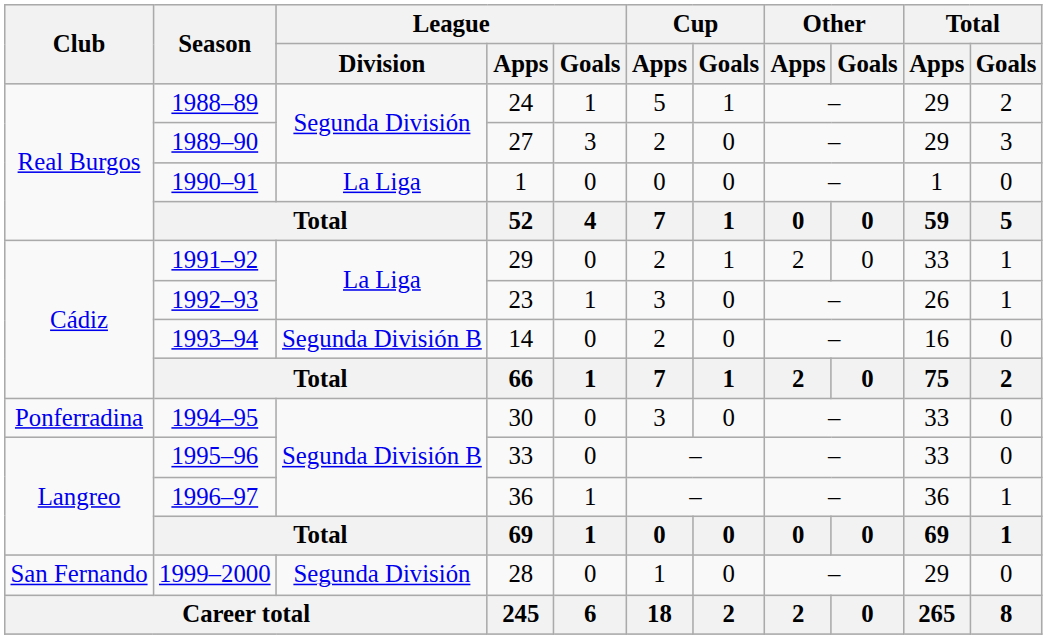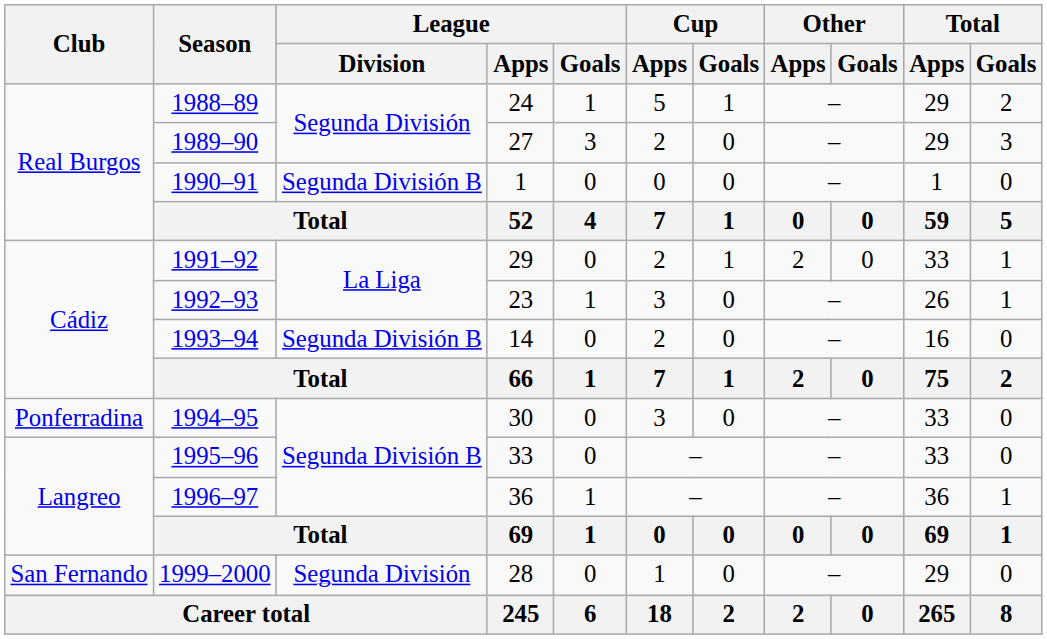 <table class="wikitable" style="text-align: center;">
 <tr>
 <th rowspan="2">Club</th>
 <th rowspan="2">Season</th>
 <th colspan="3">League</th>
 <th colspan="2">Cup</th>
 <th colspan="2">Other</th>
 <th colspan="2">Total</th>
 </tr>
 <tr>
 <th>Division</th>
 <th>Apps</th>
 <th>Goals</th>
 <th>Apps</th>
 <th>Goals</th>
 <th>Apps</th>
 <th>Goals</th>
 <th>Apps</th>
 <th>Goals</th>
 </tr>
 <tr>
 <td rowspan="4" valign="center"><a href='#'>Real Burgos</a></td>
 <td><a href='#'>1988–89</a></td>
 <td rowspan="2"><a href='#'>Segunda División</a></td>
 <td>24</td>
 <td>1</td>
 <td>5</td>
 <td>1</td>
 <td colspan="2">–</td>
 <td>29</td>
 <td>2</td>
 </tr>
 <tr>
 <td><a href='#'>1989–90</a></td>
 <td>27</td>
 <td>3</td>
 <td>2</td>
 <td>0</td>
 <td colspan="2">–</td>
 <td>29</td>
 <td>3</td>
 </tr>
 <tr>
 <td><a href='#'>1990–91</a></td>
-<td><a href='#'>La Liga</a></td>
+<td><a href='#'>Segunda División B</a></td>
 <td>1</td>
 <td>0</td>
 <td>0</td>
 <td>0</td>
 <td colspan="2">–</td>
 <td>1</td>
 <td>0</td>
 </tr>
 <tr>
 <th colspan="2">Total</th>
 <th>52</th>
 <th>4</th>
 <th>7</th>
 <th>1</th>
 <th>0</th>
 <th>0</th>
 <th>59</th>
 <th>5</th>
 </tr>
 <tr>
 <td rowspan="4" valign="center"><a href='#'>Cádiz</a></td>
 <td><a href='#'>1991–92</a></td>
 <td rowspan="2"><a href='#'>La Liga</a></td>
 <td>29</td>
 <td>0</td>
 <td>2</td>
 <td>1</td>
 <td>2</td>
 <td>0</td>
 <td>33</td>
 <td>1</td>
 </tr>
 <tr>
 <td><a href='#'>1992–93</a></td>
 <td>23</td>
 <td>1</td>
 <td>3</td>
 <td>0</td>
 <td colspan="2">–</td>
 <td>26</td>
 <td>1</td>
 </tr>
 <tr>
 <td><a href='#'>1993–94</a></td>
 <td><a href='#'>Segunda División B</a></td>
 <td>14</td>
 <td>0</td>
 <td>2</td>
 <td>0</td>
 <td colspan="2">–</td>
 <td>16</td>
 <td>0</td>
 </tr>
 <tr>
 <th colspan="2">Total</th>
 <th>66</th>
 <th>1</th>
 <th>7</th>
 <th>1</th>
 <th>2</th>
 <th>0</th>
 <th>75</th>
 <th>2</th>
 </tr>
 <tr>
 <td valign="center"><a href='#'>Ponferradina</a></td>
 <td><a href='#'>1994–95</a></td>
 <td rowspan="3"><a href='#'>Segunda División B</a></td>
 <td>30</td>
 <td>0</td>
 <td>3</td>
 <td>0</td>
 <td colspan="2">–</td>
 <td>33</td>
 <td>0</td>
 </tr>
 <tr>
 <td rowspan="3" valign="center"><a href='#'>Langreo</a></td>
 <td><a href='#'>1995–96</a></td>
 <td>33</td>
 <td>0</td>
 <td colspan="2">–</td>
 <td colspan="2">–</td>
 <td>33</td>
 <td>0</td>
 </tr>
 <tr>
 <td><a href='#'>1996–97</a></td>
 <td>36</td>
 <td>1</td>
 <td colspan="2">–</td>
 <td colspan="2">–</td>
 <td>36</td>
 <td>1</td>
 </tr>
 <tr>
 <th colspan="2">Total</th>
 <th>69</th>
 <th>1</th>
 <th>0</th>
 <th>0</th>
 <th>0</th>
 <th>0</th>
 <th>69</th>
 <th>1</th>
 </tr>
 <tr>
 <td valign="center"><a href='#'>San Fernando</a></td>
 <td><a href='#'>1999–2000</a></td>
 <td><a href='#'>Segunda División</a></td>
 <td>28</td>
 <td>0</td>
 <td>1</td>
 <td>0</td>
 <td colspan="2">–</td>
 <td>29</td>
 <td>0</td>
 </tr>
 <tr>
 <th colspan="3">Career total</th>
 <th>245</th>
 <th>6</th>
 <th>18</th>
 <th>2</th>
 <th>2</th>
 <th>0</th>
 <th>265</th>
 <th>8</th>
 </tr>
 </table>
